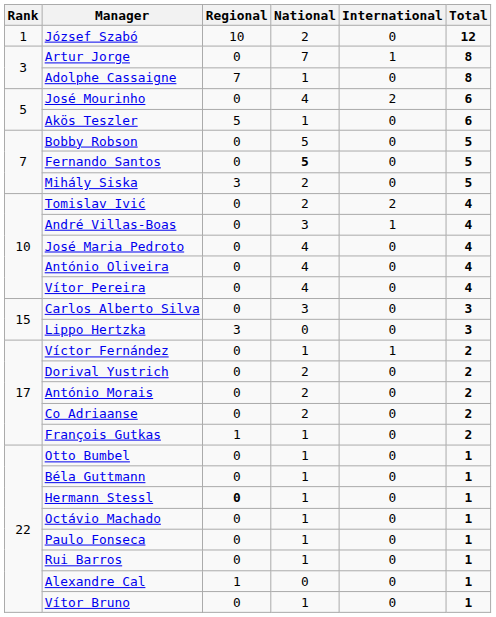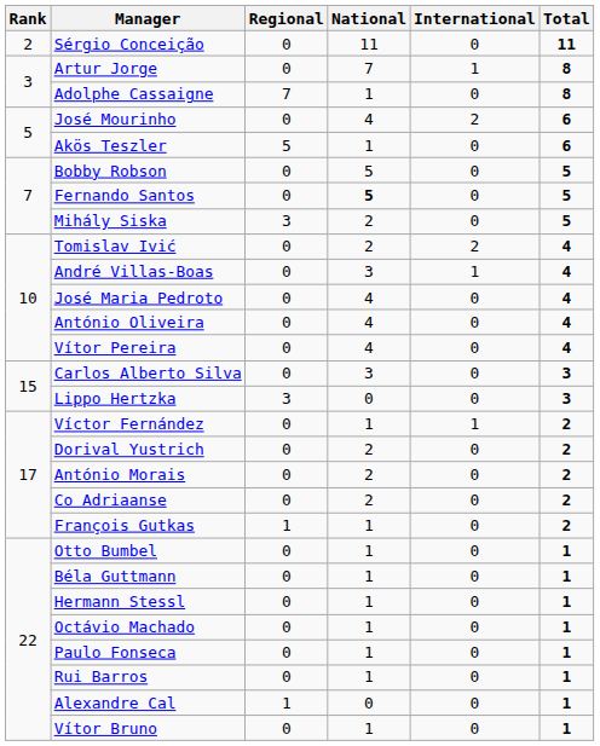 <table class="wikitable sortable" style="text-align:center;">
 <tr>
 <th>Rank</th>
 <th>Manager</th>
 <th>Regional</th>
 <th>National</th>
 <th>International</th>
 <th>Total</th>
 </tr>
 <tr>
-<td>1</td>
-<td align="left"> <a href='#'>József Szabó</a></td>
-<td>10</td>
 <td>2</td>
+<td align="left"> <a href='#'>Sérgio Conceição</a></td>
 <td>0</td>
-<td><strong>12</strong></td>
+<td>11</td>
+<td>0</td>
+<td><strong>11</strong></td>
 </tr>
 <tr>
 <td rowspan="2">3</td>
 <td align="left"> <a href='#'>Artur Jorge</a></td>
 <td>0</td>
 <td>7</td>
 <td>1</td>
 <td><strong>8</strong></td>
 </tr>
 <tr>
 <td align="left"> <a href='#'>Adolphe Cassaigne</a></td>
 <td>7</td>
 <td>1</td>
 <td>0</td>
 <td><strong>8</strong></td>
 </tr>
 <tr>
 <td rowspan="2">5</td>
 <td align="left"> <a href='#'>José Mourinho</a></td>
 <td>0</td>
 <td>4</td>
 <td>2</td>
 <td><strong>6</strong></td>
 </tr>
 <tr>
 <td align="left"> <a href='#'>Akös Teszler</a></td>
 <td>5</td>
 <td>1</td>
 <td>0</td>
 <td><strong>6</strong></td>
 </tr>
 <tr>
 <td rowspan="3">7</td>
 <td align="left"> <a href='#'>Bobby Robson</a></td>
 <td>0</td>
 <td>5</td>
 <td>0</td>
 <td><strong>5</strong></td>
 </tr>
 <tr>
 <td align="left"> <a href='#'>Fernando Santos</a></td>
 <td>0</td>
 <td><strong>5</strong></td>
 <td>0</td>
 <td><strong>5</strong></td>
 </tr>
 <tr>
 <td align="left"> <a href='#'>Mihály Siska</a></td>
 <td>3</td>
 <td>2</td>
 <td>0</td>
 <td><strong>5</strong></td>
 </tr>
 <tr>
 <td rowspan="5">10</td>
 <td align="left"> <a href='#'>Tomislav Ivić</a></td>
 <td>0</td>
 <td>2</td>
 <td>2</td>
 <td><strong>4</strong></td>
 </tr>
 <tr>
 <td align="left"> <a href='#'>André Villas-Boas</a></td>
 <td>0</td>
 <td>3</td>
 <td>1</td>
 <td><strong>4</strong></td>
 </tr>
 <tr>
 <td align="left"> <a href='#'>José Maria Pedroto</a></td>
 <td>0</td>
 <td>4</td>
 <td>0</td>
 <td><strong>4</strong></td>
 </tr>
 <tr>
 <td align="left"> <a href='#'>António Oliveira</a></td>
 <td>0</td>
 <td>4</td>
 <td>0</td>
 <td><strong>4</strong></td>
 </tr>
 <tr>
 <td align="left"> <a href='#'>Vítor Pereira</a></td>
 <td>0</td>
 <td>4</td>
 <td>0</td>
 <td><strong>4</strong></td>
 </tr>
 <tr>
 <td rowspan="2">15</td>
 <td align="left"> <a href='#'>Carlos Alberto Silva</a></td>
 <td>0</td>
 <td>3</td>
 <td>0</td>
 <td><strong>3</strong></td>
 </tr>
 <tr>
 <td align="left"> <a href='#'>Lippo Hertzka</a></td>
 <td>3</td>
 <td>0</td>
 <td>0</td>
 <td><strong>3</strong></td>
 </tr>
 <tr>
 <td rowspan="5">17</td>
 <td align="left"> <a href='#'>Víctor Fernández</a></td>
 <td>0</td>
 <td>1</td>
 <td>1</td>
 <td><strong>2</strong></td>
 </tr>
 <tr>
 <td align="left"> <a href='#'>Dorival Yustrich</a></td>
 <td>0</td>
 <td>2</td>
 <td>0</td>
 <td><strong>2</strong></td>
 </tr>
 <tr>
 <td align="left"> <a href='#'>António Morais</a></td>
 <td>0</td>
 <td>2</td>
 <td>0</td>
 <td><strong>2</strong></td>
 </tr>
 <tr>
 <td align="left"> <a href='#'>Co Adriaanse</a></td>
 <td>0</td>
 <td>2</td>
 <td>0</td>
 <td><strong>2</strong></td>
 </tr>
 <tr>
 <td align="left"> <a href='#'>François Gutkas</a></td>
 <td>1</td>
 <td>1</td>
 <td>0</td>
 <td><strong>2</strong></td>
 </tr>
 <tr>
 <td rowspan="8">22</td>
 <td align="left"> <a href='#'>Otto Bumbel</a></td>
 <td>0</td>
 <td>1</td>
 <td>0</td>
 <td><strong>1</strong></td>
 </tr>
 <tr>
 <td align="left"> <a href='#'>Béla Guttmann</a></td>
 <td>0</td>
 <td>1</td>
 <td>0</td>
 <td><strong>1</strong></td>
 </tr>
 <tr>
 <td align="left"> <a href='#'>Hermann Stessl</a></td>
-<td><strong>0</strong></td>
+<td>0</td>
 <td>1</td>
 <td>0</td>
 <td><strong>1</strong></td>
 </tr>
 <tr>
 <td align="left"> <a href='#'>Octávio Machado</a></td>
 <td>0</td>
 <td>1</td>
 <td>0</td>
 <td><strong>1</strong></td>
 </tr>
 <tr>
 <td align="left"> <a href='#'>Paulo Fonseca</a></td>
 <td>0</td>
 <td>1</td>
 <td>0</td>
 <td><strong>1</strong></td>
 </tr>
 <tr>
 <td align="left"> <a href='#'>Rui Barros</a></td>
 <td>0</td>
 <td>1</td>
 <td>0</td>
 <td><strong>1</strong></td>
 </tr>
 <tr>
 <td align="left"> <a href='#'>Alexandre Cal</a></td>
 <td>1</td>
 <td>0</td>
 <td>0</td>
 <td><strong>1</strong></td>
 </tr>
 <tr>
 <td align="left"> <a href='#'>Vítor Bruno</a></td>
 <td>0</td>
 <td>1</td>
 <td>0</td>
 <td><strong>1</strong></td>
 </tr>
 </table>
